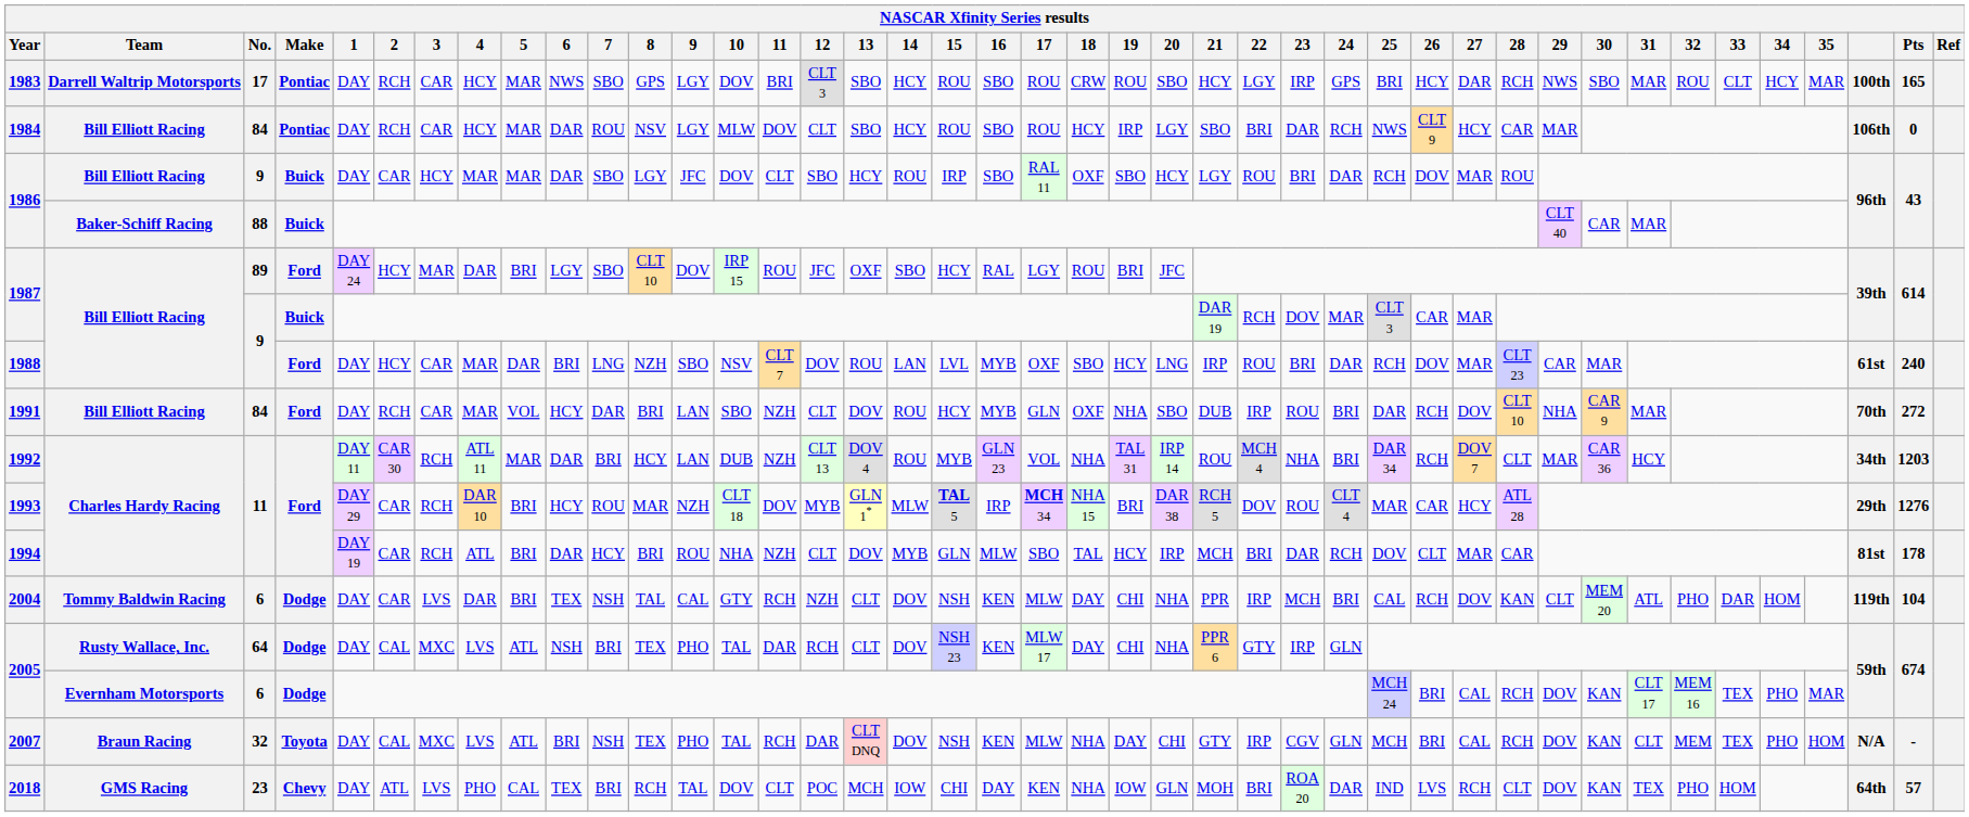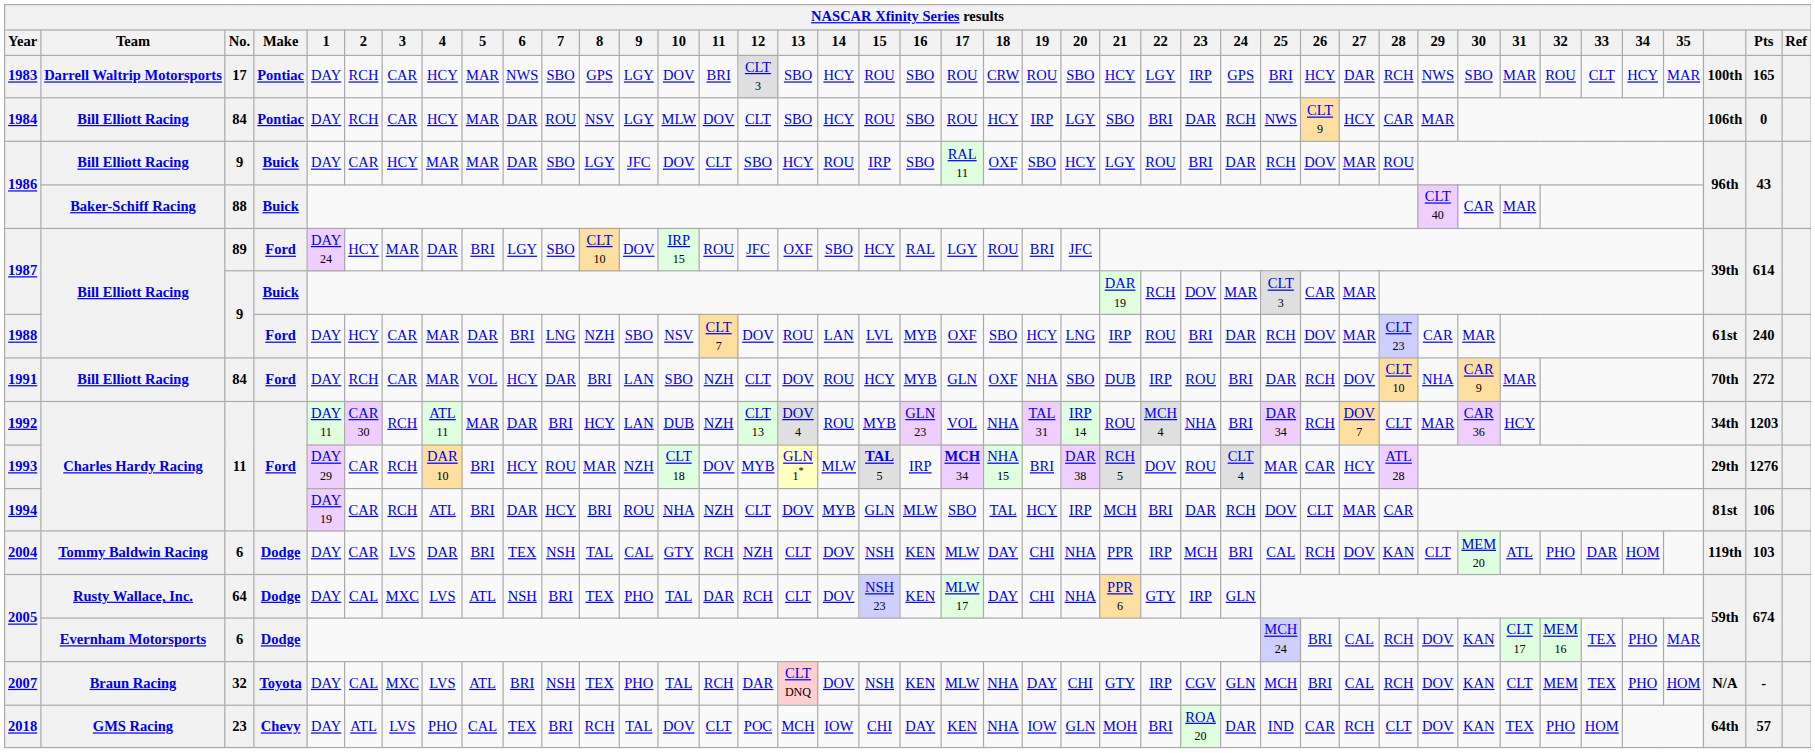 <table class="wikitable" style="text-align:center; font-size:75%">
 <tr>
 <th colspan=42><a href='#'>NASCAR Xfinity Series</a> results</th>
 </tr>
 <tr>
 <th>Year</th>
 <th>Team</th>
 <th>No.</th>
 <th>Make</th>
 <th>1</th>
 <th>2</th>
 <th>3</th>
 <th>4</th>
 <th>5</th>
 <th>6</th>
 <th>7</th>
 <th>8</th>
 <th>9</th>
 <th>10</th>
 <th>11</th>
 <th>12</th>
 <th>13</th>
 <th>14</th>
 <th>15</th>
 <th>16</th>
 <th>17</th>
 <th>18</th>
 <th>19</th>
 <th>20</th>
 <th>21</th>
 <th>22</th>
 <th>23</th>
 <th>24</th>
 <th>25</th>
 <th>26</th>
 <th>27</th>
 <th>28</th>
 <th>29</th>
 <th>30</th>
 <th>31</th>
 <th>32</th>
 <th>33</th>
 <th>34</th>
 <th>35</th>
 <th></th>
 <th>Pts</th>
 <th>Ref</th>
 </tr>
 <tr>
 <th><a href='#'>1983</a></th>
 <th nowrap><a href='#'>Darrell Waltrip Motorsports</a></th>
 <th>17</th>
 <th><a href='#'>Pontiac</a></th>
 <td><a href='#'>DAY</a></td>
 <td><a href='#'>RCH</a></td>
 <td><a href='#'>CAR</a></td>
 <td><a href='#'>HCY</a></td>
 <td><a href='#'>MAR</a></td>
 <td><a href='#'>NWS</a></td>
 <td><a href='#'>SBO</a></td>
 <td><a href='#'>GPS</a></td>
 <td><a href='#'>LGY</a></td>
 <td><a href='#'>DOV</a></td>
 <td><a href='#'>BRI</a></td>
 <td style="background:#DFDFDF;"><a href='#'>CLT</a><br><small>3</small></td>
 <td><a href='#'>SBO</a></td>
 <td><a href='#'>HCY</a></td>
 <td><a href='#'>ROU</a></td>
 <td><a href='#'>SBO</a></td>
 <td><a href='#'>ROU</a></td>
 <td><a href='#'>CRW</a></td>
 <td><a href='#'>ROU</a></td>
 <td><a href='#'>SBO</a></td>
 <td><a href='#'>HCY</a></td>
 <td><a href='#'>LGY</a></td>
 <td><a href='#'>IRP</a></td>
 <td><a href='#'>GPS</a></td>
 <td><a href='#'>BRI</a></td>
 <td><a href='#'>HCY</a></td>
 <td><a href='#'>DAR</a></td>
 <td><a href='#'>RCH</a></td>
 <td><a href='#'>NWS</a></td>
 <td><a href='#'>SBO</a></td>
 <td><a href='#'>MAR</a></td>
 <td><a href='#'>ROU</a></td>
 <td><a href='#'>CLT</a></td>
 <td><a href='#'>HCY</a></td>
 <td><a href='#'>MAR</a></td>
 <th>100th</th>
 <th>165</th>
 <th></th>
 </tr>
 <tr>
 <th><a href='#'>1984</a></th>
 <th><a href='#'>Bill Elliott Racing</a></th>
 <th>84</th>
 <th><a href='#'>Pontiac</a></th>
 <td><a href='#'>DAY</a></td>
 <td><a href='#'>RCH</a></td>
 <td><a href='#'>CAR</a></td>
 <td><a href='#'>HCY</a></td>
 <td><a href='#'>MAR</a></td>
 <td><a href='#'>DAR</a></td>
 <td><a href='#'>ROU</a></td>
 <td><a href='#'>NSV</a></td>
 <td><a href='#'>LGY</a></td>
 <td><a href='#'>MLW</a></td>
 <td><a href='#'>DOV</a></td>
 <td><a href='#'>CLT</a></td>
 <td><a href='#'>SBO</a></td>
 <td><a href='#'>HCY</a></td>
 <td><a href='#'>ROU</a></td>
 <td><a href='#'>SBO</a></td>
 <td><a href='#'>ROU</a></td>
 <td><a href='#'>HCY</a></td>
 <td><a href='#'>IRP</a></td>
 <td><a href='#'>LGY</a></td>
 <td><a href='#'>SBO</a></td>
 <td><a href='#'>BRI</a></td>
 <td><a href='#'>DAR</a></td>
 <td><a href='#'>RCH</a></td>
 <td><a href='#'>NWS</a></td>
 <td style="background:#FFDF9F;"><a href='#'>CLT</a><br><small>9</small></td>
 <td><a href='#'>HCY</a></td>
 <td><a href='#'>CAR</a></td>
 <td><a href='#'>MAR</a></td>
 <td colspan=6></td>
 <th>106th</th>
 <th>0</th>
 <th></th>
 </tr>
 <tr>
 <th rowspan=2><a href='#'>1986</a></th>
 <th><a href='#'>Bill Elliott Racing</a></th>
 <th>9</th>
 <th><a href='#'>Buick</a></th>
 <td><a href='#'>DAY</a></td>
 <td><a href='#'>CAR</a></td>
 <td><a href='#'>HCY</a></td>
 <td><a href='#'>MAR</a></td>
 <td><a href='#'>MAR</a></td>
 <td><a href='#'>DAR</a></td>
 <td><a href='#'>SBO</a></td>
 <td><a href='#'>LGY</a></td>
 <td><a href='#'>JFC</a></td>
 <td><a href='#'>DOV</a></td>
 <td><a href='#'>CLT</a></td>
 <td><a href='#'>SBO</a></td>
 <td><a href='#'>HCY</a></td>
 <td><a href='#'>ROU</a></td>
 <td><a href='#'>IRP</a></td>
 <td><a href='#'>SBO</a></td>
 <td style="background:#DFFFDF;"><a href='#'>RAL</a><br><small>11</small></td>
 <td><a href='#'>OXF</a></td>
 <td><a href='#'>SBO</a></td>
 <td><a href='#'>HCY</a></td>
 <td><a href='#'>LGY</a></td>
 <td><a href='#'>ROU</a></td>
 <td><a href='#'>BRI</a></td>
 <td><a href='#'>DAR</a></td>
 <td><a href='#'>RCH</a></td>
 <td><a href='#'>DOV</a></td>
 <td><a href='#'>MAR</a></td>
 <td><a href='#'>ROU</a></td>
 <td colspan=7></td>
 <th rowspan=2>96th</th>
 <th rowspan=2>43</th>
 <th rowspan=2></th>
 </tr>
 <tr>
 <th><a href='#'>Baker-Schiff Racing</a></th>
 <th>88</th>
 <th><a href='#'>Buick</a></th>
 <td colspan=28></td>
 <td style="background:#EFCFFF;"><a href='#'>CLT</a><br><small>40</small></td>
 <td><a href='#'>CAR</a></td>
 <td><a href='#'>MAR</a></td>
 <td colspan=4></td>
 </tr>
 <tr>
 <th rowspan=2><a href='#'>1987</a></th>
 <th rowspan=3><a href='#'>Bill Elliott Racing</a></th>
 <th>89</th>
 <th><a href='#'>Ford</a></th>
 <td style="background:#EFCFFF;"><a href='#'>DAY</a><br><small>24</small></td>
 <td><a href='#'>HCY</a></td>
 <td><a href='#'>MAR</a></td>
 <td><a href='#'>DAR</a></td>
 <td><a href='#'>BRI</a></td>
 <td><a href='#'>LGY</a></td>
 <td><a href='#'>SBO</a></td>
 <td style="background:#FFDF9F;"><a href='#'>CLT</a><br><small>10</small></td>
 <td><a href='#'>DOV</a></td>
 <td style="background:#DFFFDF;"><a href='#'>IRP</a><br><small>15</small></td>
 <td><a href='#'>ROU</a></td>
 <td><a href='#'>JFC</a></td>
 <td><a href='#'>OXF</a></td>
 <td><a href='#'>SBO</a></td>
 <td><a href='#'>HCY</a></td>
 <td><a href='#'>RAL</a></td>
 <td><a href='#'>LGY</a></td>
 <td><a href='#'>ROU</a></td>
 <td><a href='#'>BRI</a></td>
 <td><a href='#'>JFC</a></td>
 <td colspan=15></td>
 <th rowspan=2>39th</th>
 <th rowspan=2>614</th>
 <th rowspan=2></th>
 </tr>
 <tr>
 <th rowspan=2>9</th>
 <th><a href='#'>Buick</a></th>
 <td colspan=20></td>
 <td style="background:#DFFFDF;"><a href='#'>DAR</a><br><small>19</small></td>
 <td><a href='#'>RCH</a></td>
 <td><a href='#'>DOV</a></td>
 <td><a href='#'>MAR</a></td>
 <td style="background:#DFDFDF;"><a href='#'>CLT</a><br><small>3</small></td>
 <td><a href='#'>CAR</a></td>
 <td><a href='#'>MAR</a></td>
 <td colspan=8></td>
 </tr>
 <tr>
 <th><a href='#'>1988</a></th>
 <th><a href='#'>Ford</a></th>
 <td><a href='#'>DAY</a></td>
 <td><a href='#'>HCY</a></td>
 <td><a href='#'>CAR</a></td>
 <td><a href='#'>MAR</a></td>
 <td><a href='#'>DAR</a></td>
 <td><a href='#'>BRI</a></td>
 <td><a href='#'>LNG</a></td>
 <td><a href='#'>NZH</a></td>
 <td><a href='#'>SBO</a></td>
 <td><a href='#'>NSV</a></td>
 <td style="background:#FFDF9F;"><a href='#'>CLT</a><br><small>7</small></td>
 <td><a href='#'>DOV</a></td>
 <td><a href='#'>ROU</a></td>
 <td><a href='#'>LAN</a></td>
 <td><a href='#'>LVL</a></td>
 <td><a href='#'>MYB</a></td>
 <td><a href='#'>OXF</a></td>
 <td><a href='#'>SBO</a></td>
 <td><a href='#'>HCY</a></td>
 <td><a href='#'>LNG</a></td>
 <td><a href='#'>IRP</a></td>
 <td><a href='#'>ROU</a></td>
 <td><a href='#'>BRI</a></td>
 <td><a href='#'>DAR</a></td>
 <td><a href='#'>RCH</a></td>
 <td><a href='#'>DOV</a></td>
 <td><a href='#'>MAR</a></td>
 <td style="background:#CFCFFF;"><a href='#'>CLT</a><br><small>23</small></td>
 <td><a href='#'>CAR</a></td>
 <td><a href='#'>MAR</a></td>
 <td colspan=5></td>
 <th>61st</th>
 <th>240</th>
 <th></th>
 </tr>
 <tr>
 <th><a href='#'>1991</a></th>
 <th><a href='#'>Bill Elliott Racing</a></th>
 <th>84</th>
 <th><a href='#'>Ford</a></th>
 <td><a href='#'>DAY</a></td>
 <td><a href='#'>RCH</a></td>
 <td><a href='#'>CAR</a></td>
 <td><a href='#'>MAR</a></td>
 <td><a href='#'>VOL</a></td>
 <td><a href='#'>HCY</a></td>
 <td><a href='#'>DAR</a></td>
 <td><a href='#'>BRI</a></td>
 <td><a href='#'>LAN</a></td>
 <td><a href='#'>SBO</a></td>
 <td><a href='#'>NZH</a></td>
 <td><a href='#'>CLT</a></td>
 <td><a href='#'>DOV</a></td>
 <td><a href='#'>ROU</a></td>
 <td><a href='#'>HCY</a></td>
 <td><a href='#'>MYB</a></td>
 <td><a href='#'>GLN</a></td>
 <td><a href='#'>OXF</a></td>
 <td><a href='#'>NHA</a></td>
 <td><a href='#'>SBO</a></td>
 <td><a href='#'>DUB</a></td>
 <td><a href='#'>IRP</a></td>
 <td><a href='#'>ROU</a></td>
 <td><a href='#'>BRI</a></td>
 <td><a href='#'>DAR</a></td>
 <td><a href='#'>RCH</a></td>
 <td><a href='#'>DOV</a></td>
 <td style="background:#FFDF9F;"><a href='#'>CLT</a><br><small>10</small></td>
 <td><a href='#'>NHA</a></td>
 <td style="background:#FFDF9F;"><a href='#'>CAR</a><br><small>9</small></td>
 <td><a href='#'>MAR</a></td>
 <td colspan=4></td>
 <th>70th</th>
 <th>272</th>
 <th></th>
 </tr>
 <tr>
 <th><a href='#'>1992</a></th>
 <th rowspan=3><a href='#'>Charles Hardy Racing</a></th>
 <th rowspan=3>11</th>
 <th rowspan=3><a href='#'>Ford</a></th>
 <td style="background:#DFFFDF;"><a href='#'>DAY</a><br><small>11</small></td>
 <td style="background:#EFCFFF;"><a href='#'>CAR</a><br><small>30</small></td>
 <td><a href='#'>RCH</a></td>
 <td style="background:#DFFFDF;"><a href='#'>ATL</a><br><small>11</small></td>
 <td><a href='#'>MAR</a></td>
 <td><a href='#'>DAR</a></td>
 <td><a href='#'>BRI</a></td>
 <td><a href='#'>HCY</a></td>
 <td><a href='#'>LAN</a></td>
 <td><a href='#'>DUB</a></td>
 <td><a href='#'>NZH</a></td>
 <td style="background:#DFFFDF;"><a href='#'>CLT</a><br><small>13</small></td>
 <td style="background:#DFDFDF;"><a href='#'>DOV</a><br><small>4</small></td>
 <td><a href='#'>ROU</a></td>
 <td><a href='#'>MYB</a></td>
 <td style="background:#EFCFFF;"><a href='#'>GLN</a><br><small>23</small></td>
 <td><a href='#'>VOL</a></td>
 <td><a href='#'>NHA</a></td>
 <td style="background:#EFCFFF;"><a href='#'>TAL</a><br><small>31</small></td>
 <td style="background:#DFFFDF;"><a href='#'>IRP</a><br><small>14</small></td>
 <td><a href='#'>ROU</a></td>
 <td style="background:#DFDFDF;"><a href='#'>MCH</a><br><small>4</small></td>
 <td><a href='#'>NHA</a></td>
 <td><a href='#'>BRI</a></td>
 <td style="background:#EFCFFF;"><a href='#'>DAR</a><br><small>34</small></td>
 <td><a href='#'>RCH</a></td>
 <td style="background:#FFDF9F;"><a href='#'>DOV</a><br><small>7</small></td>
 <td><a href='#'>CLT</a></td>
 <td><a href='#'>MAR</a></td>
 <td style="background:#EFCFFF;"><a href='#'>CAR</a><br><small>36</small></td>
 <td><a href='#'>HCY</a></td>
 <td colspan=4></td>
 <th>34th</th>
 <th>1203</th>
 <th></th>
 </tr>
 <tr>
 <th><a href='#'>1993</a></th>
 <td style="background:#EFCFFF;"><a href='#'>DAY</a><br><small>29</small></td>
 <td><a href='#'>CAR</a></td>
 <td><a href='#'>RCH</a></td>
 <td style="background:#FFDF9F;"><a href='#'>DAR</a><br><small>10</small></td>
 <td><a href='#'>BRI</a></td>
 <td><a href='#'>HCY</a></td>
 <td><a href='#'>ROU</a></td>
 <td><a href='#'>MAR</a></td>
 <td><a href='#'>NZH</a></td>
 <td style="background:#DFFFDF;"><a href='#'>CLT</a><br><small>18</small></td>
 <td><a href='#'>DOV</a></td>
 <td><a href='#'>MYB</a></td>
 <td style="background:#FFFFBF;"><a href='#'>GLN</a><br><small>1<sup>*</sup></small></td>
 <td><a href='#'>MLW</a></td>
 <td style="background:#DFDFDF;"><strong><a href='#'>TAL</a></strong><br><small>5</small></td>
 <td><a href='#'>IRP</a></td>
 <td style="background:#EFCFFF;"><strong><a href='#'>MCH</a></strong><br><small>34</small></td>
 <td style="background:#DFFFDF;"><a href='#'>NHA</a><br><small>15</small></td>
 <td><a href='#'>BRI</a></td>
 <td style="background:#EFCFFF;"><a href='#'>DAR</a><br><small>38</small></td>
 <td style="background:#DFDFDF;"><a href='#'>RCH</a><br><small>5</small></td>
 <td><a href='#'>DOV</a></td>
 <td><a href='#'>ROU</a></td>
 <td style="background:#DFDFDF;"><a href='#'>CLT</a><br><small>4</small></td>
 <td><a href='#'>MAR</a></td>
 <td><a href='#'>CAR</a></td>
 <td><a href='#'>HCY</a></td>
 <td style="background:#EFCFFF;"><a href='#'>ATL</a><br><small>28</small></td>
 <td colspan=7></td>
 <th>29th</th>
 <th>1276</th>
 <th></th>
 </tr>
 <tr>
 <th><a href='#'>1994</a></th>
 <td style="background:#EFCFFF;"><a href='#'>DAY</a><br><small>19</small></td>
 <td><a href='#'>CAR</a></td>
 <td><a href='#'>RCH</a></td>
 <td><a href='#'>ATL</a></td>
 <td><a href='#'>BRI</a></td>
 <td><a href='#'>DAR</a></td>
 <td><a href='#'>HCY</a></td>
 <td><a href='#'>BRI</a></td>
 <td><a href='#'>ROU</a></td>
 <td><a href='#'>NHA</a></td>
 <td><a href='#'>NZH</a></td>
 <td><a href='#'>CLT</a></td>
 <td><a href='#'>DOV</a></td>
 <td><a href='#'>MYB</a></td>
 <td><a href='#'>GLN</a></td>
 <td><a href='#'>MLW</a></td>
 <td><a href='#'>SBO</a></td>
 <td><a href='#'>TAL</a></td>
 <td><a href='#'>HCY</a></td>
 <td><a href='#'>IRP</a></td>
 <td><a href='#'>MCH</a></td>
 <td><a href='#'>BRI</a></td>
 <td><a href='#'>DAR</a></td>
 <td><a href='#'>RCH</a></td>
 <td><a href='#'>DOV</a></td>
 <td><a href='#'>CLT</a></td>
 <td><a href='#'>MAR</a></td>
 <td><a href='#'>CAR</a></td>
 <td colspan=7></td>
 <th>81st</th>
-<th>178</th>
+<th>106</th>
 <th></th>
 </tr>
 <tr>
 <th><a href='#'>2004</a></th>
 <th><a href='#'>Tommy Baldwin Racing</a></th>
 <th>6</th>
 <th><a href='#'>Dodge</a></th>
 <td><a href='#'>DAY</a></td>
 <td><a href='#'>CAR</a></td>
 <td><a href='#'>LVS</a></td>
 <td><a href='#'>DAR</a></td>
 <td><a href='#'>BRI</a></td>
 <td><a href='#'>TEX</a></td>
 <td><a href='#'>NSH</a></td>
 <td><a href='#'>TAL</a></td>
 <td><a href='#'>CAL</a></td>
 <td><a href='#'>GTY</a></td>
 <td><a href='#'>RCH</a></td>
 <td><a href='#'>NZH</a></td>
 <td><a href='#'>CLT</a></td>
 <td><a href='#'>DOV</a></td>
 <td><a href='#'>NSH</a></td>
 <td><a href='#'>KEN</a></td>
 <td><a href='#'>MLW</a></td>
 <td><a href='#'>DAY</a></td>
 <td><a href='#'>CHI</a></td>
 <td><a href='#'>NHA</a></td>
 <td><a href='#'>PPR</a></td>
 <td><a href='#'>IRP</a></td>
 <td><a href='#'>MCH</a></td>
 <td><a href='#'>BRI</a></td>
 <td><a href='#'>CAL</a></td>
 <td><a href='#'>RCH</a></td>
 <td><a href='#'>DOV</a></td>
 <td><a href='#'>KAN</a></td>
 <td><a href='#'>CLT</a></td>
 <td style="background:#DFFFDF;"><a href='#'>MEM</a><br><small>20</small></td>
 <td><a href='#'>ATL</a></td>
 <td><a href='#'>PHO</a></td>
 <td><a href='#'>DAR</a></td>
 <td><a href='#'>HOM</a></td>
 <td></td>
 <th>119th</th>
-<th>104</th>
+<th>103</th>
 <th></th>
 </tr>
 <tr>
 <th rowspan=2><a href='#'>2005</a></th>
 <th><a href='#'>Rusty Wallace, Inc.</a></th>
 <th>64</th>
 <th><a href='#'>Dodge</a></th>
 <td><a href='#'>DAY</a></td>
 <td><a href='#'>CAL</a></td>
 <td><a href='#'>MXC</a></td>
 <td><a href='#'>LVS</a></td>
 <td><a href='#'>ATL</a></td>
 <td><a href='#'>NSH</a></td>
 <td><a href='#'>BRI</a></td>
 <td><a href='#'>TEX</a></td>
 <td><a href='#'>PHO</a></td>
 <td><a href='#'>TAL</a></td>
 <td><a href='#'>DAR</a></td>
 <td><a href='#'>RCH</a></td>
 <td><a href='#'>CLT</a></td>
 <td><a href='#'>DOV</a></td>
 <td style="background:#CFCFFF;"><a href='#'>NSH</a><br><small>23</small></td>
 <td><a href='#'>KEN</a></td>
 <td style="background:#DFFFDF;"><a href='#'>MLW</a><br><small>17</small></td>
 <td><a href='#'>DAY</a></td>
 <td><a href='#'>CHI</a></td>
 <td><a href='#'>NHA</a></td>
 <td style="background:#FFDF9F;"><a href='#'>PPR</a><br><small>6</small></td>
 <td><a href='#'>GTY</a></td>
 <td><a href='#'>IRP</a></td>
 <td><a href='#'>GLN</a></td>
 <td colspan=11></td>
 <th rowspan=2>59th</th>
 <th rowspan=2>674</th>
 <th rowspan=2></th>
 </tr>
 <tr>
 <th><a href='#'>Evernham Motorsports</a></th>
 <th>6</th>
 <th><a href='#'>Dodge</a></th>
 <td colspan=24></td>
 <td style="background:#CFCFFF;"><a href='#'>MCH</a><br><small>24</small></td>
 <td><a href='#'>BRI</a></td>
 <td><a href='#'>CAL</a></td>
 <td><a href='#'>RCH</a></td>
 <td><a href='#'>DOV</a></td>
 <td><a href='#'>KAN</a></td>
 <td style="background:#DFFFDF;"><a href='#'>CLT</a><br><small>17</small></td>
 <td style="background:#DFFFDF;"><a href='#'>MEM</a><br><small>16</small></td>
 <td><a href='#'>TEX</a></td>
 <td><a href='#'>PHO</a></td>
 <td><a href='#'>MAR</a></td>
 </tr>
 <tr>
 <th><a href='#'>2007</a></th>
 <th><a href='#'>Braun Racing</a></th>
 <th>32</th>
 <th><a href='#'>Toyota</a></th>
 <td><a href='#'>DAY</a></td>
 <td><a href='#'>CAL</a></td>
 <td><a href='#'>MXC</a></td>
 <td><a href='#'>LVS</a></td>
 <td><a href='#'>ATL</a></td>
 <td><a href='#'>BRI</a></td>
 <td><a href='#'>NSH</a></td>
 <td><a href='#'>TEX</a></td>
 <td><a href='#'>PHO</a></td>
 <td><a href='#'>TAL</a></td>
 <td><a href='#'>RCH</a></td>
 <td><a href='#'>DAR</a></td>
 <td style="background:#FFCFCF;"><a href='#'>CLT</a><br><small>DNQ</small></td>
 <td><a href='#'>DOV</a></td>
 <td><a href='#'>NSH</a></td>
 <td><a href='#'>KEN</a></td>
 <td><a href='#'>MLW</a></td>
 <td><a href='#'>NHA</a></td>
 <td><a href='#'>DAY</a></td>
 <td><a href='#'>CHI</a></td>
 <td><a href='#'>GTY</a></td>
 <td><a href='#'>IRP</a></td>
 <td><a href='#'>CGV</a></td>
 <td><a href='#'>GLN</a></td>
 <td><a href='#'>MCH</a></td>
 <td><a href='#'>BRI</a></td>
 <td><a href='#'>CAL</a></td>
 <td><a href='#'>RCH</a></td>
 <td><a href='#'>DOV</a></td>
 <td><a href='#'>KAN</a></td>
 <td><a href='#'>CLT</a></td>
 <td><a href='#'>MEM</a></td>
 <td><a href='#'>TEX</a></td>
 <td><a href='#'>PHO</a></td>
 <td><a href='#'>HOM</a></td>
 <th>N/A</th>
 <th>-</th>
 <th></th>
 </tr>
 <tr>
 <th><a href='#'>2018</a></th>
 <th><a href='#'>GMS Racing</a></th>
 <th>23</th>
 <th><a href='#'>Chevy</a></th>
 <td><a href='#'>DAY</a></td>
 <td><a href='#'>ATL</a></td>
 <td><a href='#'>LVS</a></td>
 <td><a href='#'>PHO</a></td>
 <td><a href='#'>CAL</a></td>
 <td><a href='#'>TEX</a></td>
 <td><a href='#'>BRI</a></td>
 <td><a href='#'>RCH</a></td>
 <td><a href='#'>TAL</a></td>
 <td><a href='#'>DOV</a></td>
 <td><a href='#'>CLT</a></td>
 <td><a href='#'>POC</a></td>
 <td><a href='#'>MCH</a></td>
 <td><a href='#'>IOW</a></td>
 <td><a href='#'>CHI</a></td>
 <td><a href='#'>DAY</a></td>
 <td><a href='#'>KEN</a></td>
 <td><a href='#'>NHA</a></td>
 <td><a href='#'>IOW</a></td>
 <td><a href='#'>GLN</a></td>
 <td><a href='#'>MOH</a></td>
 <td><a href='#'>BRI</a></td>
 <td style="background:#DFFFDF;"><a href='#'>ROA</a><br><small>20</small></td>
 <td><a href='#'>DAR</a></td>
 <td><a href='#'>IND</a></td>
-<td><a href='#'>LVS</a></td>
+<td><a href='#'>CAR</a></td>
 <td><a href='#'>RCH</a></td>
 <td><a href='#'>CLT</a></td>
 <td><a href='#'>DOV</a></td>
 <td><a href='#'>KAN</a></td>
 <td><a href='#'>TEX</a></td>
 <td><a href='#'>PHO</a></td>
 <td><a href='#'>HOM</a></td>
 <td colspan=2></td>
 <th>64th</th>
 <th>57</th>
 <th></th>
 </tr>
 </table>
